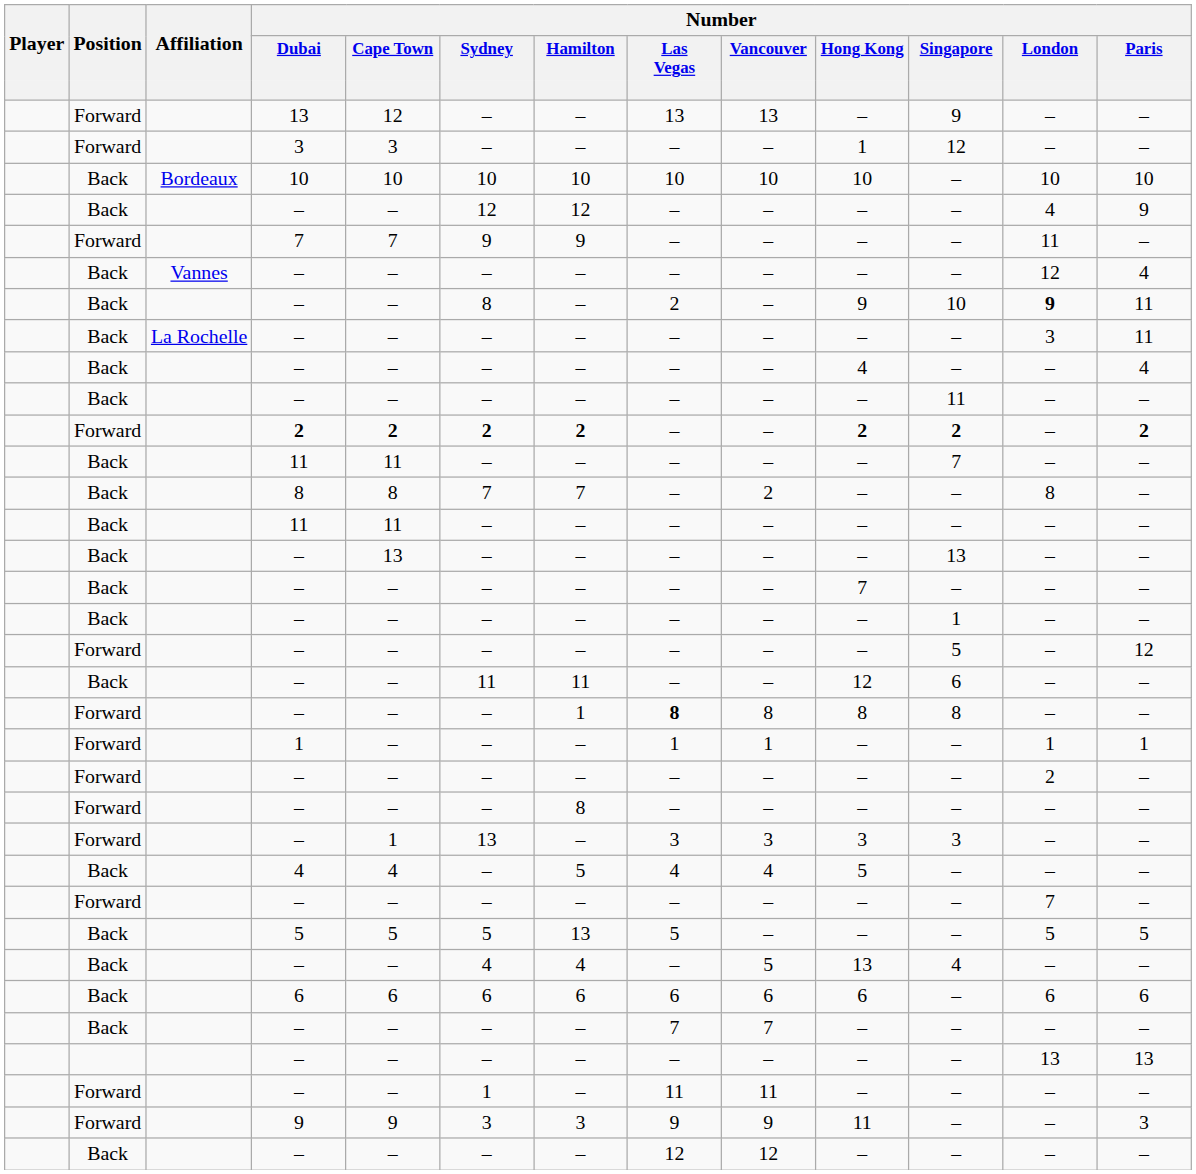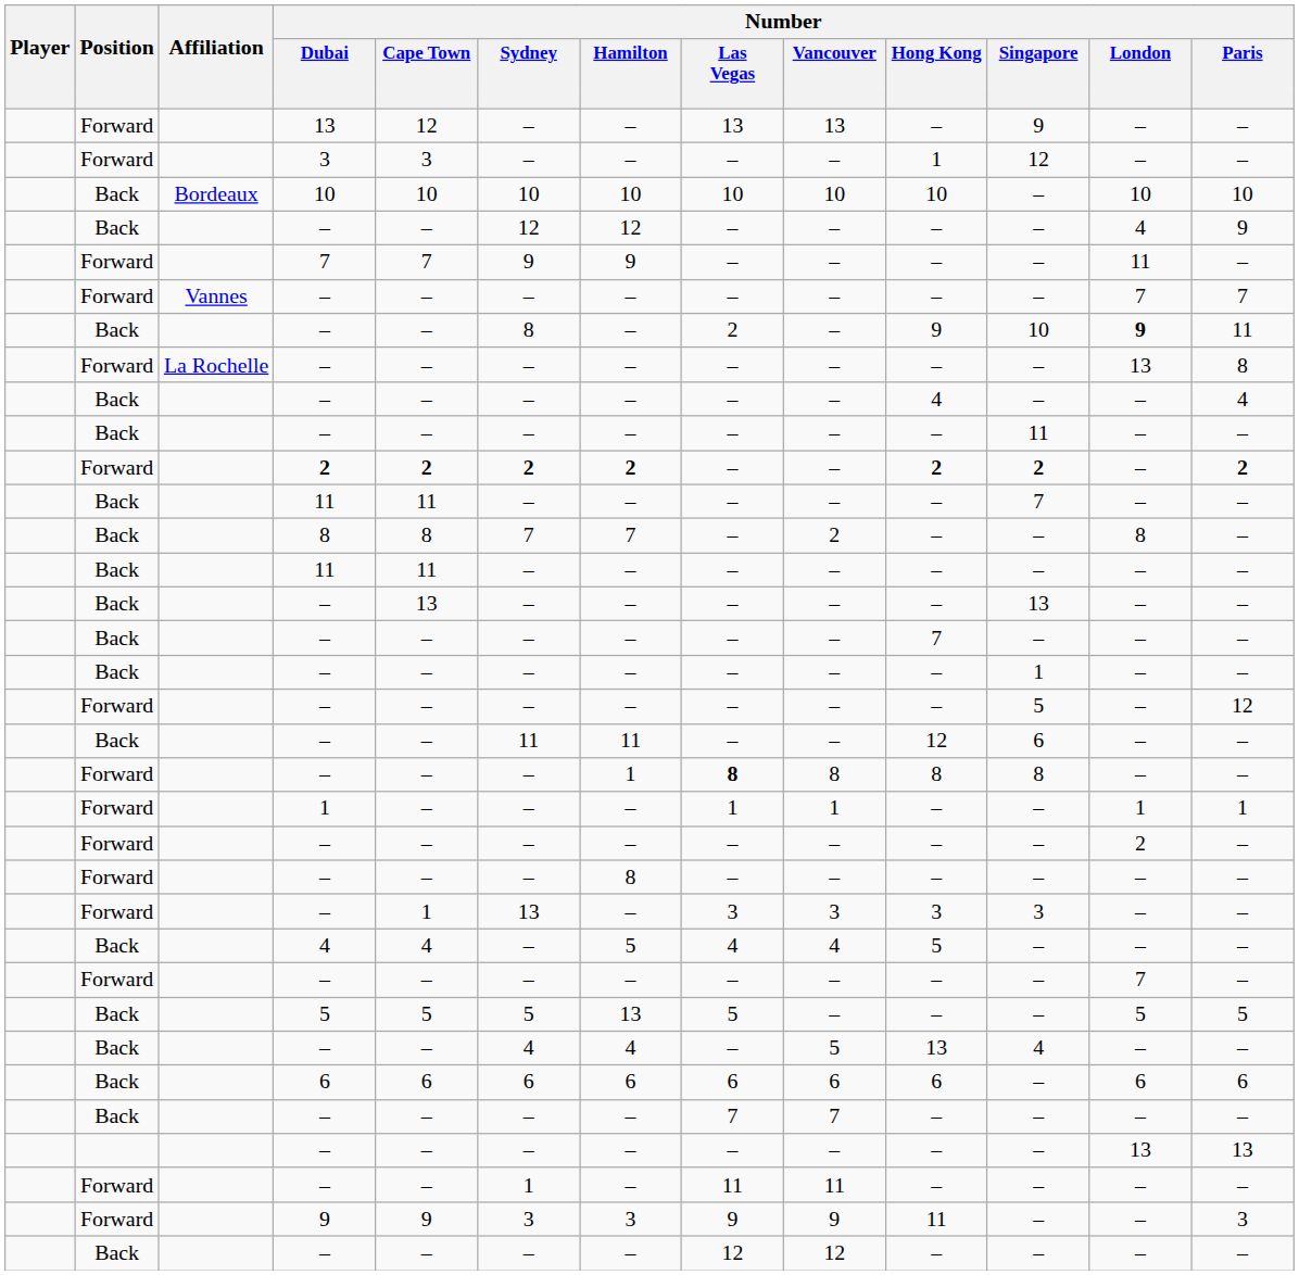 <table class="wikitable sortable" style="text-align:center;">
 <tr>
 <th rowspan=2 style="border-bottom:0px;">Player</th>
 <th rowspan=2 style="border-bottom:0px;">Position</th>
 <th rowspan=2 style="border-bottom:0px;">Affiliation</th>
 <th colspan=10>Number</th>
 </tr>
 <tr>
 <th valign=top style="width:5.2em; border-bottom:0px; padding:2px; font-size:85%;"><a href='#'>Dubai</a></th>
 <th valign=top style="width:5.2em; border-bottom:0px; padding:2px; font-size:85%;"><a href='#'>Cape Town</a></th>
 <th valign=top style="width:5.2em; border-bottom:0px; padding:2px; font-size:85%;"><a href='#'>Sydney</a></th>
 <th valign=top style="width:5.2em; border-bottom:0px; padding:2px; font-size:85%;"><a href='#'>Hamilton</a></th>
 <th valign=top style="width:5.2em; border-bottom:0px; padding:2px; font-size:85%;"><a href='#'>Las<br>Vegas</a></th>
 <th valign=top style="width:5.2em; border-bottom:0px; padding:2px; font-size:85%;"><a href='#'>Vancouver</a></th>
 <th valign=top style="width:5.2em; border-bottom:0px; padding:2px; font-size:85%;"><a href='#'>Hong Kong</a></th>
 <th valign=top style="width:5.2em; border-bottom:0px; padding:2px; font-size:85%;"><a href='#'>Singapore</a></th>
 <th valign=top style="width:5.2em; border-bottom:0px; padding:2px; font-size:85%;"><a href='#'>London</a></th>
 <th valign=top style="width:5.2em; border-bottom:0px; padding:2px; font-size:85%;"><a href='#'>Paris</a></th>
 </tr>
 <tr style="line-height:8px;">
 <th style="border-top:0px;"> </th>
 <th style="border-top:0px;"></th>
 <th style="border-top:0px;"></th>
 <th data-sort-type="number" style="border-top:0px;"></th>
 <th data-sort-type="number" style="border-top:0px;"></th>
 <th data-sort-type="number" style="border-top:0px;"></th>
 <th data-sort-type="number" style="border-top:0px;"></th>
 <th data-sort-type="number" style="border-top:0px;"></th>
 <th data-sort-type="number" style="border-top:0px;"></th>
 <th data-sort-type="number" style="border-top:0px;"></th>
 <th data-sort-type="number" style="border-top:0px;"></th>
 <th data-sort-type="number" style="border-top:0px;"></th>
 <th data-sort-type="number" style="border-top:0px;"></th>
 </tr>
 <tr>
 <td align=left></td>
 <td>Forward</td>
 <td></td>
 <td>13</td>
 <td>12</td>
 <td>–</td>
 <td>–</td>
 <td>13</td>
 <td>13</td>
 <td>–</td>
 <td>9</td>
 <td>–</td>
 <td>–</td>
 </tr>
 <tr>
 <td align=left></td>
 <td>Forward</td>
 <td></td>
 <td>3</td>
 <td>3</td>
 <td>–</td>
 <td>–</td>
 <td>–</td>
 <td>–</td>
 <td>1</td>
 <td>12</td>
 <td>–</td>
 <td>–</td>
 </tr>
 <tr>
 <td align=left></td>
 <td>Back</td>
 <td><a href='#'>Bordeaux</a></td>
 <td>10</td>
 <td>10</td>
 <td>10</td>
 <td>10</td>
 <td>10</td>
 <td>10</td>
 <td>10</td>
 <td>–</td>
 <td>10</td>
 <td>10</td>
 </tr>
 <tr>
 <td align=left></td>
 <td>Back</td>
 <td></td>
 <td>–</td>
 <td>–</td>
 <td>12</td>
 <td>12</td>
 <td>–</td>
 <td>–</td>
 <td>–</td>
 <td>–</td>
 <td>4</td>
 <td>9</td>
 </tr>
 <tr>
 <td align=left></td>
 <td>Forward</td>
 <td></td>
 <td>7</td>
 <td>7</td>
 <td>9</td>
 <td>9</td>
 <td>–</td>
 <td>–</td>
 <td>–</td>
 <td>–</td>
 <td>11</td>
 <td>–</td>
 </tr>
 <tr>
 <td align=left></td>
-<td>Back</td>
+<td>Forward</td>
 <td><a href='#'>Vannes</a></td>
 <td>–</td>
 <td>–</td>
 <td>–</td>
 <td>–</td>
 <td>–</td>
 <td>–</td>
 <td>–</td>
 <td>–</td>
-<td>12</td>
-<td>4</td>
+<td>7</td>
+<td>7</td>
 </tr>
 <tr>
 <td align=left></td>
 <td>Back</td>
 <td></td>
 <td>–</td>
 <td>–</td>
 <td>8</td>
 <td>–</td>
 <td>2</td>
 <td>–</td>
 <td>9</td>
 <td>10</td>
 <td><strong>9</strong></td>
 <td>11</td>
 </tr>
 <tr>
 <td align=left></td>
-<td>Back</td>
+<td>Forward</td>
 <td><a href='#'>La Rochelle</a></td>
 <td>–</td>
 <td>–</td>
 <td>–</td>
 <td>–</td>
 <td>–</td>
 <td>–</td>
 <td>–</td>
 <td>–</td>
-<td>3</td>
-<td>11</td>
+<td>13</td>
+<td>8</td>
 </tr>
 <tr>
 <td align=left></td>
 <td>Back</td>
 <td></td>
 <td>–</td>
 <td>–</td>
 <td>–</td>
 <td>–</td>
 <td>–</td>
 <td>–</td>
 <td>4</td>
 <td>–</td>
 <td>–</td>
 <td>4</td>
 </tr>
 <tr>
 <td align=left></td>
 <td>Back</td>
 <td></td>
 <td>–</td>
 <td>–</td>
 <td>–</td>
 <td>–</td>
 <td>–</td>
 <td>–</td>
 <td>–</td>
 <td>11</td>
 <td>–</td>
 <td>–</td>
 </tr>
 <tr>
 <td align=left></td>
 <td>Forward</td>
 <td></td>
 <td><strong>2</strong></td>
 <td><strong>2</strong></td>
 <td><strong>2</strong></td>
 <td><strong>2</strong></td>
 <td>–</td>
 <td>–</td>
 <td><strong>2</strong></td>
 <td><strong>2</strong></td>
 <td>–</td>
 <td><strong>2</strong></td>
 </tr>
 <tr>
 <td align=left></td>
 <td>Back</td>
 <td></td>
 <td>11</td>
 <td>11</td>
 <td>–</td>
 <td>–</td>
 <td>–</td>
 <td>–</td>
 <td>–</td>
 <td>7</td>
 <td>–</td>
 <td>–</td>
 </tr>
 <tr>
 <td align=left></td>
 <td>Back</td>
 <td></td>
 <td>8</td>
 <td>8</td>
 <td>7</td>
 <td>7</td>
 <td>–</td>
 <td>2</td>
 <td>–</td>
 <td>–</td>
 <td>8</td>
 <td>–</td>
 </tr>
 <tr>
 <td align=left></td>
 <td>Back</td>
 <td></td>
 <td>11</td>
 <td>11</td>
 <td>–</td>
 <td>–</td>
 <td>–</td>
 <td>–</td>
 <td>–</td>
 <td>–</td>
 <td>–</td>
 <td>–</td>
 </tr>
 <tr>
 <td align=left></td>
 <td>Back</td>
 <td></td>
 <td>–</td>
 <td>13</td>
 <td>–</td>
 <td>–</td>
 <td>–</td>
 <td>–</td>
 <td>–</td>
 <td>13</td>
 <td>–</td>
 <td>–</td>
 </tr>
 <tr>
 <td align=left></td>
 <td>Back</td>
 <td></td>
 <td>–</td>
 <td>–</td>
 <td>–</td>
 <td>–</td>
 <td>–</td>
 <td>–</td>
 <td>7</td>
 <td>–</td>
 <td>–</td>
 <td>–</td>
 </tr>
 <tr>
 <td align=left></td>
 <td>Back</td>
 <td></td>
 <td>–</td>
 <td>–</td>
 <td>–</td>
 <td>–</td>
 <td>–</td>
 <td>–</td>
 <td>–</td>
 <td>1</td>
 <td>–</td>
 <td>–</td>
 </tr>
 <tr>
 <td align=left></td>
 <td>Forward</td>
 <td></td>
 <td>–</td>
 <td>–</td>
 <td>–</td>
 <td>–</td>
 <td>–</td>
 <td>–</td>
 <td>–</td>
 <td>5</td>
 <td>–</td>
 <td>12</td>
 </tr>
 <tr>
 <td align=left></td>
 <td>Back</td>
 <td></td>
 <td>–</td>
 <td>–</td>
 <td>11</td>
 <td>11</td>
 <td>–</td>
 <td>–</td>
 <td>12</td>
 <td>6</td>
 <td>–</td>
 <td>–</td>
 </tr>
 <tr>
 <td align=left></td>
 <td>Forward</td>
 <td></td>
 <td>–</td>
 <td>–</td>
 <td>–</td>
 <td>1</td>
 <td><strong>8</strong></td>
 <td>8</td>
 <td>8</td>
 <td>8</td>
 <td>–</td>
 <td>–</td>
 </tr>
 <tr>
 <td align=left></td>
 <td>Forward</td>
 <td></td>
 <td>1</td>
 <td>–</td>
 <td>–</td>
 <td>–</td>
 <td>1</td>
 <td>1</td>
 <td>–</td>
 <td>–</td>
 <td>1</td>
 <td>1</td>
 </tr>
 <tr>
 <td align=left></td>
 <td>Forward</td>
 <td></td>
 <td>–</td>
 <td>–</td>
 <td>–</td>
 <td>–</td>
 <td>–</td>
 <td>–</td>
 <td>–</td>
 <td>–</td>
 <td>2</td>
 <td>–</td>
 </tr>
 <tr>
 <td align=left></td>
 <td>Forward</td>
 <td></td>
 <td>–</td>
 <td>–</td>
 <td>–</td>
 <td>8</td>
 <td>–</td>
 <td>–</td>
 <td>–</td>
 <td>–</td>
 <td>–</td>
 <td>–</td>
 </tr>
 <tr>
 <td align=left></td>
 <td>Forward</td>
 <td></td>
 <td>–</td>
 <td>1</td>
 <td>13</td>
 <td>–</td>
 <td>3</td>
 <td>3</td>
 <td>3</td>
 <td>3</td>
 <td>–</td>
 <td>–</td>
 </tr>
 <tr>
 <td align=left></td>
 <td>Back</td>
 <td></td>
 <td>4</td>
 <td>4</td>
 <td>–</td>
 <td>5</td>
 <td>4</td>
 <td>4</td>
 <td>5</td>
 <td>–</td>
 <td>–</td>
 <td>–</td>
 </tr>
 <tr>
 <td align=left></td>
 <td>Forward</td>
 <td></td>
 <td>–</td>
 <td>–</td>
 <td>–</td>
 <td>–</td>
 <td>–</td>
 <td>–</td>
 <td>–</td>
 <td>–</td>
 <td>7</td>
 <td>–</td>
 </tr>
 <tr>
 <td align=left></td>
 <td>Back</td>
 <td></td>
 <td>5</td>
 <td>5</td>
 <td>5</td>
 <td>13</td>
 <td>5</td>
 <td>–</td>
 <td>–</td>
 <td>–</td>
 <td>5</td>
 <td>5</td>
 </tr>
 <tr>
 <td align=left></td>
 <td>Back</td>
 <td></td>
 <td>–</td>
 <td>–</td>
 <td>4</td>
 <td>4</td>
 <td>–</td>
 <td>5</td>
 <td>13</td>
 <td>4</td>
 <td>–</td>
 <td>–</td>
 </tr>
 <tr>
 <td align=left></td>
 <td>Back</td>
 <td></td>
 <td>6</td>
 <td>6</td>
 <td>6</td>
 <td>6</td>
 <td>6</td>
 <td>6</td>
 <td>6</td>
 <td>–</td>
 <td>6</td>
 <td>6</td>
 </tr>
 <tr>
 <td align=left></td>
 <td>Back</td>
 <td></td>
 <td>–</td>
 <td>–</td>
 <td>–</td>
 <td>–</td>
 <td>7</td>
 <td>7</td>
 <td>–</td>
 <td>–</td>
 <td>–</td>
 <td>–</td>
 </tr>
 <tr>
 <td align=left></td>
 <td></td>
 <td></td>
 <td>–</td>
 <td>–</td>
 <td>–</td>
 <td>–</td>
 <td>–</td>
 <td>–</td>
 <td>–</td>
 <td>–</td>
 <td>13</td>
 <td>13</td>
 </tr>
 <tr>
 <td align=left></td>
 <td>Forward</td>
 <td></td>
 <td>–</td>
 <td>–</td>
 <td>1</td>
 <td>–</td>
 <td>11</td>
 <td>11</td>
 <td>–</td>
 <td>–</td>
 <td>–</td>
 <td>–</td>
 </tr>
 <tr>
 <td align=left></td>
 <td>Forward</td>
 <td></td>
 <td>9</td>
 <td>9</td>
 <td>3</td>
 <td>3</td>
 <td>9</td>
 <td>9</td>
 <td>11</td>
 <td>–</td>
 <td>–</td>
 <td>3</td>
 </tr>
 <tr>
 <td align=left></td>
 <td>Back</td>
 <td></td>
 <td>–</td>
 <td>–</td>
 <td>–</td>
 <td>–</td>
 <td>12</td>
 <td>12</td>
 <td>–</td>
 <td>–</td>
 <td>–</td>
 <td>–</td>
 </tr>
 </table>
